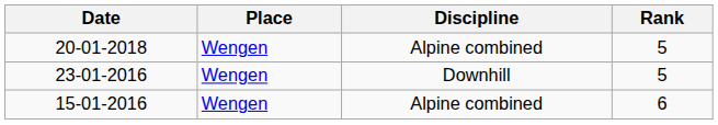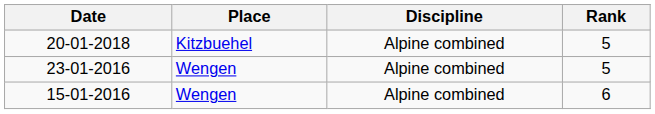 <table class="wikitable" width=40% style="font-size:100%; text-align:center;">
 <tr>
 <th>Date</th>
 <th>Place</th>
 <th>Discipline</th>
 <th>Rank</th>
 </tr>
 <tr>
 <td>20-01-2018</td>
-<td align=left> <a href='#'>Wengen</a></td>
+<td align=left> <a href='#'>Kitzbuehel</a></td>
 <td>Alpine combined</td>
 <td>5</td>
 </tr>
 <tr>
 <td>23-01-2016</td>
 <td align=left> <a href='#'>Wengen</a></td>
-<td>Downhill</td>
+<td>Alpine combined</td>
 <td>5</td>
 </tr>
 <tr>
 <td>15-01-2016</td>
 <td align=left> <a href='#'>Wengen</a></td>
 <td>Alpine combined</td>
 <td>6</td>
 </tr>
 </table>
